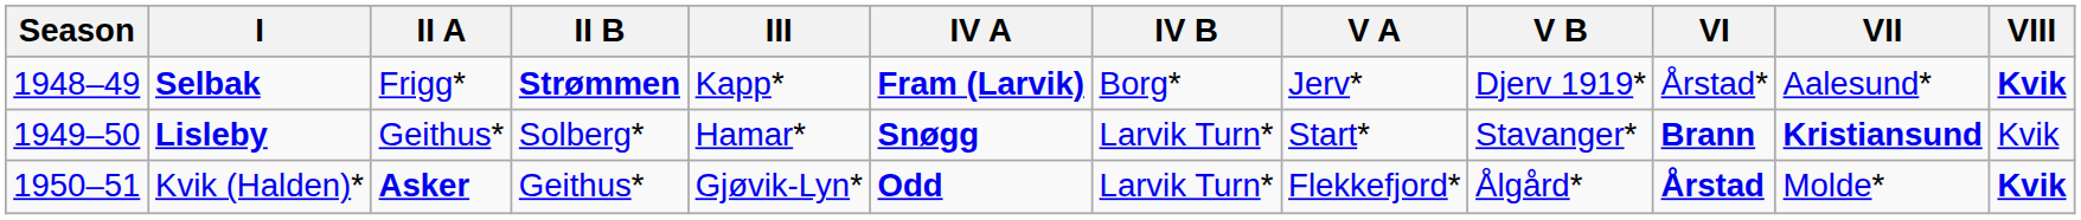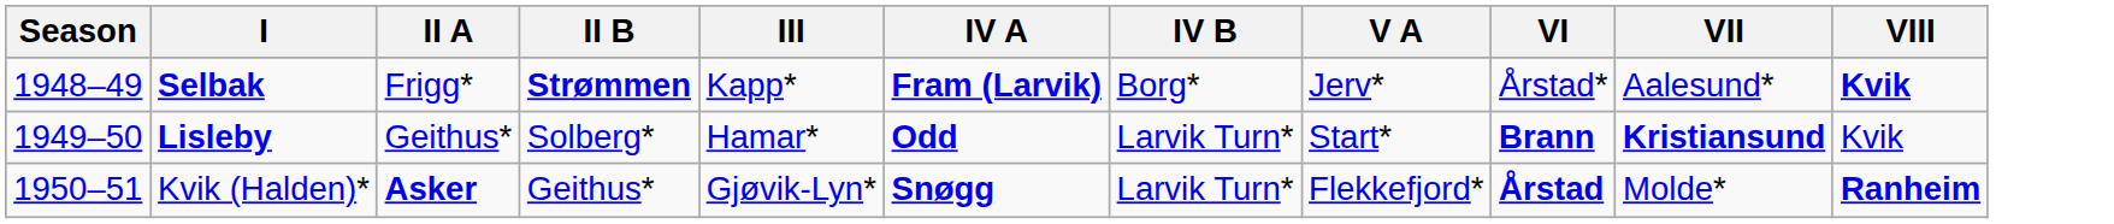 <table clear="left" class="wikitable">
 <tr>
 <th>Season</th>
 <th>I</th>
 <th>II A</th>
 <th>II B</th>
 <th>III</th>
 <th>IV A</th>
 <th>IV B</th>
 <th>V A</th>
-<th>V B</th>
 <th>VI</th>
 <th>VII</th>
 <th>VIII</th>
 </tr>
 <tr>
 <td><a href='#'>1948–49</a></td>
 <td><strong><a href='#'>Selbak</a></strong></td>
 <td><a href='#'>Frigg</a>*</td>
 <td><strong><a href='#'>Strømmen</a></strong></td>
 <td><a href='#'>Kapp</a>*</td>
 <td><strong><a href='#'>Fram (Larvik)</a></strong></td>
 <td><a href='#'>Borg</a>*</td>
 <td><a href='#'>Jerv</a>*</td>
-<td><a href='#'>Djerv 1919</a>*</td>
 <td><a href='#'>Årstad</a>*</td>
 <td><a href='#'>Aalesund</a>*</td>
 <td><strong><a href='#'>Kvik</a></strong></td>
 </tr>
 <tr>
 <td><a href='#'>1949–50</a></td>
 <td><strong><a href='#'>Lisleby</a></strong></td>
 <td><a href='#'>Geithus</a>*</td>
 <td><a href='#'>Solberg</a>*</td>
 <td><a href='#'>Hamar</a>*</td>
-<td><strong><a href='#'>Snøgg</a></strong></td>
+<td><strong><a href='#'>Odd</a></strong></td>
 <td><a href='#'>Larvik Turn</a>*</td>
 <td><a href='#'>Start</a>*</td>
-<td><a href='#'>Stavanger</a>*</td>
 <td><strong><a href='#'>Brann</a></strong></td>
 <td><strong><a href='#'>Kristiansund</a></strong></td>
 <td><a href='#'>Kvik</a></td>
 </tr>
 <tr>
 <td><a href='#'>1950–51</a></td>
 <td><a href='#'>Kvik (Halden)</a>*</td>
 <td><strong><a href='#'>Asker</a></strong></td>
 <td><a href='#'>Geithus</a>*</td>
 <td><a href='#'>Gjøvik-Lyn</a>*</td>
-<td><strong><a href='#'>Odd</a></strong></td>
+<td><strong><a href='#'>Snøgg</a></strong></td>
 <td><a href='#'>Larvik Turn</a>*</td>
 <td><a href='#'>Flekkefjord</a>*</td>
-<td><a href='#'>Ålgård</a>*</td>
 <td><strong><a href='#'>Årstad</a></strong></td>
 <td><a href='#'>Molde</a>*</td>
-<td><strong><a href='#'>Kvik</a></strong></td>
+<td><strong><a href='#'>Ranheim</a></strong></td>
 </tr>
 </table>
